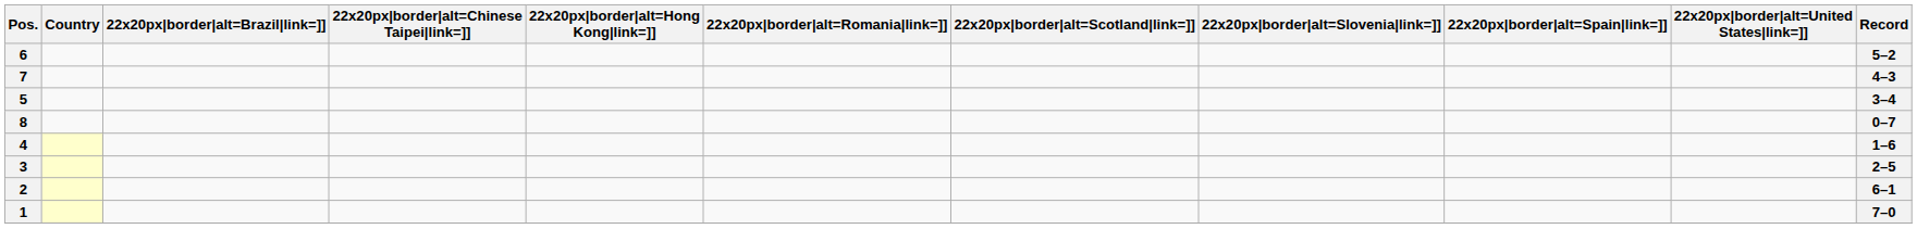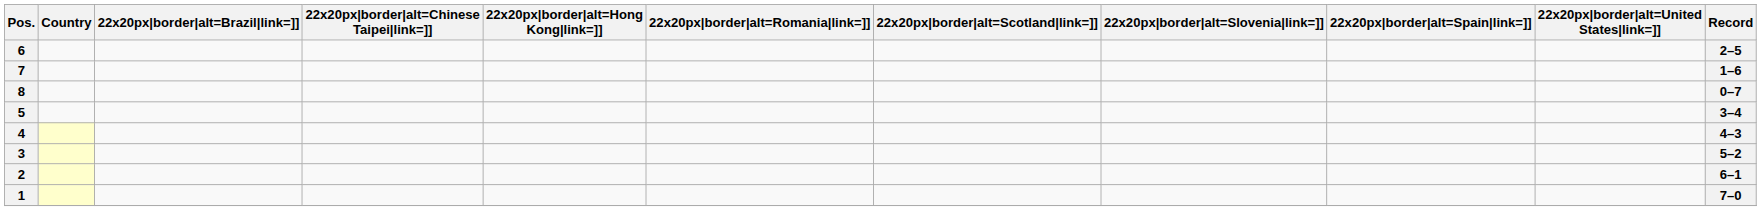 <table class="wikitable sortable nowrap" style="text-align:center; font-size:0.9em;">
 <tr>
 <th>Pos.</th>
 <th>Country</th>
 <th [[Image:>22x20px|border|alt=Brazil|link=]]</th>
 <th [[Image:>22x20px|border|alt=Chinese Taipei|link=]]</th>
 <th [[Image:>22x20px|border|alt=Hong Kong|link=]]</th>
 <th [[Image:>22x20px|border|alt=Romania|link=]]</th>
 <th [[Image:>22x20px|border|alt=Scotland|link=]]</th>
 <th [[Image:>22x20px|border|alt=Slovenia|link=]]</th>
 <th [[Image:>22x20px|border|alt=Spain|link=]]</th>
 <th [[Image:>22x20px|border|alt=United States|link=]]</th>
 <th>Record</th>
 </tr>
 <tr>
 <th>6</th>
 <td style="text-align:left;"></td>
 <td></td>
 <td></td>
 <td></td>
 <td></td>
 <td></td>
 <td></td>
 <td></td>
 <td></td>
-<th>5–2</th>
+<th>2–5</th>
 </tr>
 <tr>
 <th>7</th>
 <td style="text-align:left;"></td>
 <td></td>
 <td></td>
 <td></td>
 <td></td>
 <td></td>
 <td></td>
 <td></td>
 <td></td>
-<th>4–3</th>
+<th>1–6</th>
+</tr>
+<tr>
+<th>8</th>
+<td style="text-align:left;"></td>
+<td></td>
+<td></td>
+<td></td>
+<td></td>
+<td></td>
+<td></td>
+<td></td>
+<td></td>
+<th>0–7</th>
 </tr>
 <tr>
 <th>5</th>
 <td style="text-align:left;"></td>
 <td></td>
 <td></td>
 <td></td>
 <td></td>
 <td></td>
 <td></td>
 <td></td>
 <td></td>
 <th>3–4</th>
 </tr>
 <tr>
-<th>8</th>
-<td style="text-align:left;"></td>
-<td></td>
-<td></td>
-<td></td>
-<td></td>
-<td></td>
-<td></td>
-<td></td>
-<td></td>
-<th>0–7</th>
-</tr>
-<tr>
 <th>4</th>
 <td style="text-align:left; background:#ffffcc;"></td>
 <td></td>
 <td></td>
 <td></td>
 <td></td>
 <td></td>
 <td></td>
 <td></td>
 <td></td>
-<th>1–6</th>
+<th>4–3</th>
 </tr>
 <tr>
 <th>3</th>
 <td style="text-align:left; background:#ffffcc;"></td>
 <td></td>
 <td></td>
 <td></td>
 <td></td>
 <td></td>
 <td></td>
 <td></td>
 <td></td>
-<th>2–5</th>
+<th>5–2</th>
 </tr>
 <tr>
 <th>2</th>
 <td style="text-align:left; background:#ffffcc;"></td>
 <td></td>
 <td></td>
 <td></td>
 <td></td>
 <td></td>
 <td></td>
 <td></td>
 <td></td>
 <th>6–1</th>
 </tr>
 <tr>
 <th>1</th>
 <td style="text-align:left; background:#ffffcc;"></td>
 <td></td>
 <td></td>
 <td></td>
 <td></td>
 <td></td>
 <td></td>
 <td></td>
 <td></td>
 <th>7–0</th>
 </tr>
 <tr>
 </tr>
 </table>
